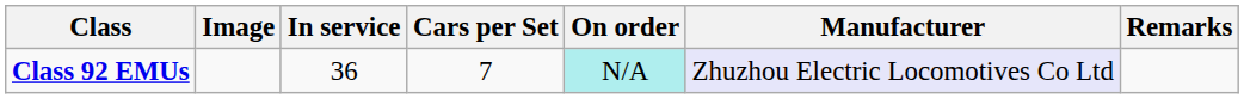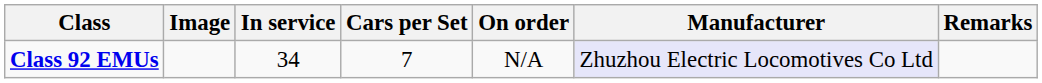 <table class="wikitable">
 <tr>
 <th>Class</th>
 <th>Image</th>
 <th>In service</th>
 <th>Cars per Set</th>
 <th>On order</th>
 <th>Manufacturer</th>
 <th>Remarks</th>
 </tr>
 <tr>
 <td><strong><a href='#'>Class 92 EMUs</a></strong></td>
 <td></td>
-<td align=center>36</td>
+<td align=center>34</td>
 <td align=center>7</td>
-<td align=center style="background: paleturquoise;">N/A</td>
+<td align=center>N/A</td>
 <td align=center style="background: lavender;"> Zhuzhou Electric Locomotives Co Ltd</td>
 <td></td>
 </tr>
 </table>
